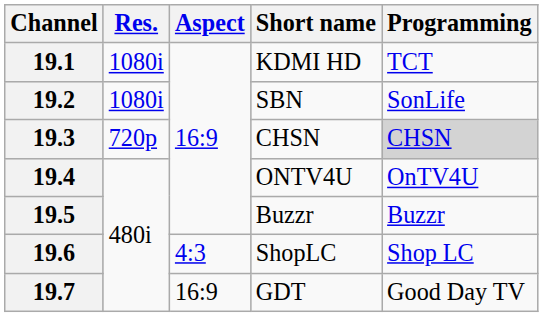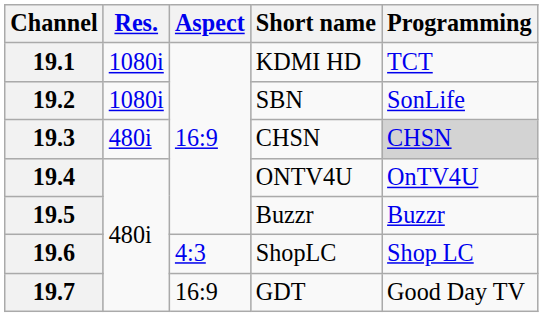 <table class="wikitable">
 <tr>
 <th scope = "col">Channel</th>
 <th scope = "col"><a href='#'>Res.</a></th>
 <th scope = "col"><a href='#'>Aspect</a></th>
 <th scope = "col">Short name</th>
 <th scope = "col">Programming</th>
 </tr>
 <tr>
 <th scope = "row">19.1</th>
 <td><a href='#'>1080i</a></td>
 <td rowspan="5"><a href='#'>16:9</a></td>
 <td>KDMI HD</td>
 <td><a href='#'>TCT</a></td>
 </tr>
 <tr>
 <th scope = "row">19.2</th>
 <td><a href='#'>1080i</a></td>
 <td>SBN</td>
 <td><a href='#'>SonLife</a></td>
 </tr>
 <tr>
 <th scope = "row">19.3</th>
-<td><a href='#'>720p</a></td>
+<td><a href='#'>480i</a></td>
 <td>CHSN</td>
 <td style="background: lightgrey;"><a href='#'>CHSN</a></td>
 </tr>
 <tr>
 <th>19.4</th>
 <td rowspan="4">480i</td>
 <td>ONTV4U</td>
 <td><a href='#'>OnTV4U</a></td>
 </tr>
 <tr>
 <th scope="row">19.5</th>
 <td>Buzzr</td>
 <td><a href='#'>Buzzr</a></td>
 </tr>
 <tr>
 <th scope = "row">19.6</th>
 <td><a href='#'>4:3</a></td>
 <td>ShopLC</td>
 <td><a href='#'>Shop LC</a></td>
 </tr>
 <tr>
 <th scope = "row">19.7</th>
 <td>16:9</td>
 <td>GDT</td>
 <td>Good Day TV</td>
 </tr>
 </table>
